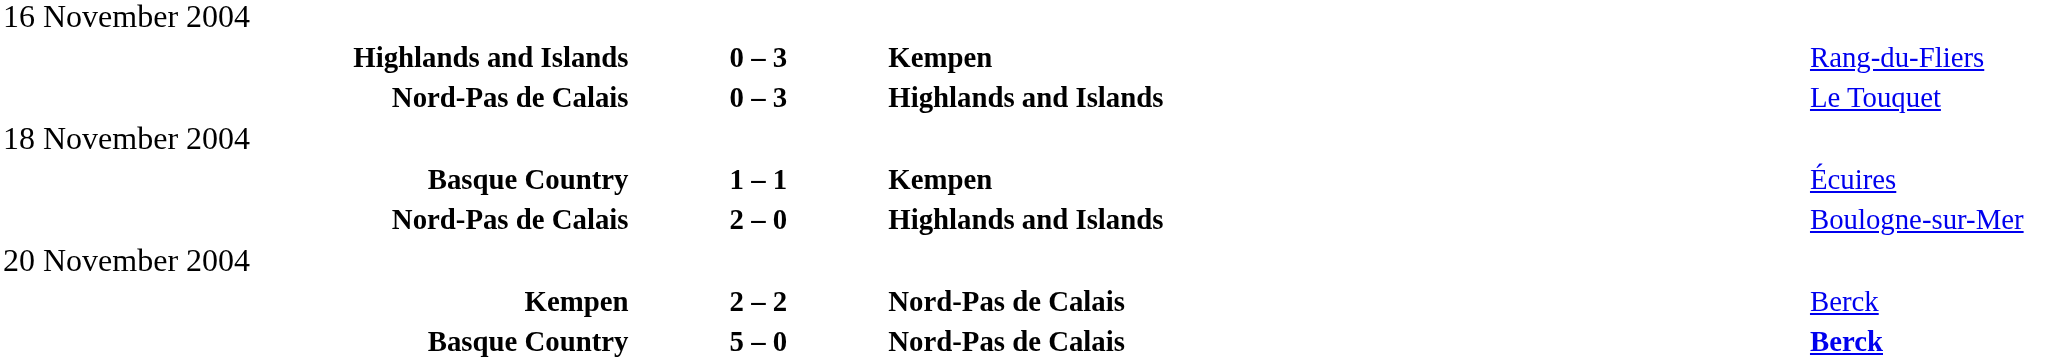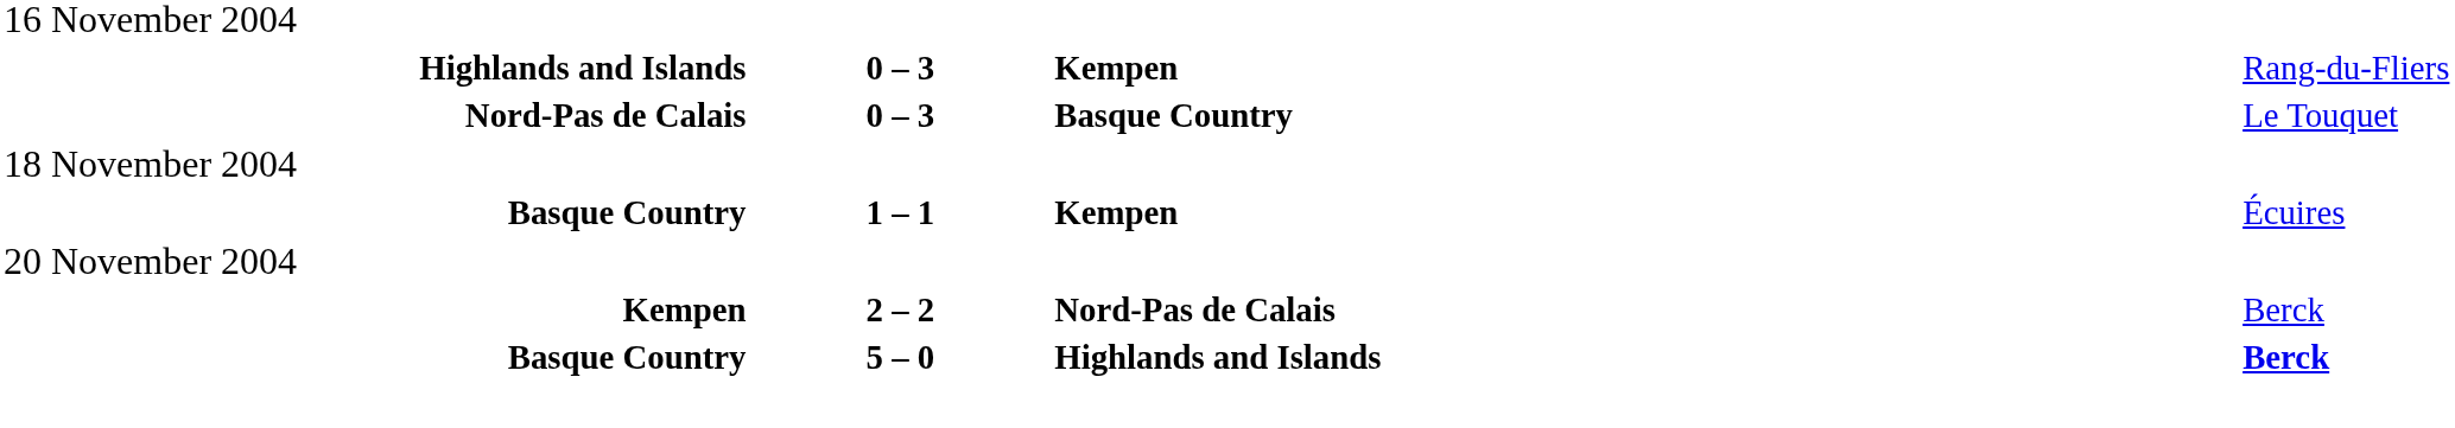 <table width=100% cellspacing=1>
 <tr>
 <th width=25%></th>
 <th width=10%></th>
 <th></th>
 </tr>
 <tr>
 <td>16 November 2004</td>
 </tr>
 <tr style=font-size:90%>
 <td align=right><strong>Highlands and Islands</strong></td>
 <td align=center><strong>0 – 3</strong></td>
 <td><strong>Kempen</strong></td>
 <td><a href='#'>Rang-du-Fliers</a></td>
 </tr>
 <tr style=font-size:90%>
 <td align=right><strong>Nord-Pas de Calais</strong></td>
 <td align=center><strong>0 – 3</strong></td>
-<td><strong>Highlands and Islands</strong></td>
+<td><strong>Basque Country</strong></td>
 <td><a href='#'>Le Touquet</a></td>
 </tr>
 <tr>
 <td>18 November 2004</td>
 </tr>
 <tr style=font-size:90%>
 <td align=right><strong>Basque Country</strong></td>
 <td align=center><strong>1 – 1</strong></td>
 <td><strong>Kempen</strong></td>
 <td><a href='#'>Écuires</a></td>
-</tr>
-<tr style=font-size:90%>
-<td align=right><strong>Nord-Pas de Calais</strong></td>
-<td align=center><strong>2 – 0</strong></td>
-<td><strong>Highlands and Islands</strong></td>
-<td><a href='#'>Boulogne-sur-Mer</a></td>
 </tr>
 <tr>
 <td>20 November 2004</td>
 </tr>
 <tr style=font-size:90%>
 <td align=right><strong>Kempen</strong></td>
 <td align=center><strong>2 – 2</strong></td>
 <td><strong>Nord-Pas de Calais</strong></td>
 <td><a href='#'>Berck</a></td>
 </tr>
 <tr style=font-size:90%>
 <td align=right><strong>Basque Country</strong></td>
 <td align=center><strong>5 – 0</strong></td>
-<td><strong>Nord-Pas de Calais</strong></td>
+<td><strong>Highlands and Islands</strong></td>
 <td><strong><a href='#'>Berck</a></strong></td>
 </tr>
 </table>
